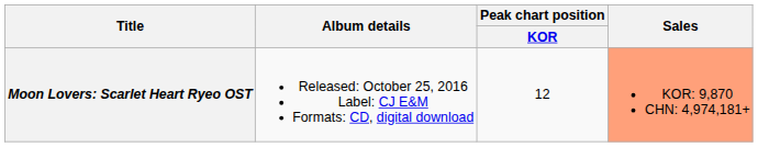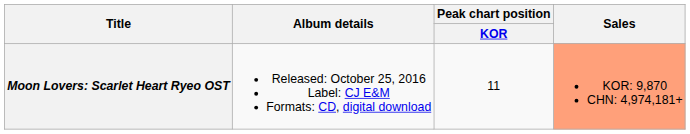 <table class="wikitable plainrowheaders" style="text-align:center;">
 <tr>
 <th rowspan="2">Title</th>
 <th rowspan="2">Album details</th>
 <th>Peak chart position</th>
 <th rowspan="2">Sales</th>
 </tr>
 <tr>
 <th><a href='#'>KOR</a><br></th>
 </tr>
 <tr>
 <th scope="row"><em>Moon Lovers: Scarlet Heart Ryeo OST</em></th>
 <td><br><ul><li>Released: October 25, 2016</li><li>Label: <a href='#'>CJ E&M</a></li><li>Formats: <a href='#'>CD</a>, <a href='#'>digital download</a></li></ul></td>
-<td>12</td>
+<td>11</td>
 <td style="background: lightsalmon;"><br><ul><li>KOR: 9,870</li><li>CHN: 4,974,181+</li></ul></td>
 </tr>
 </table>
